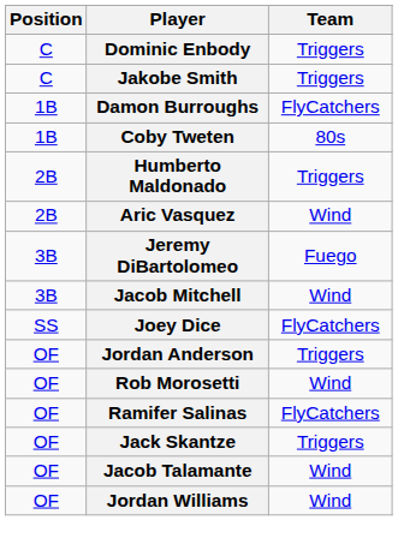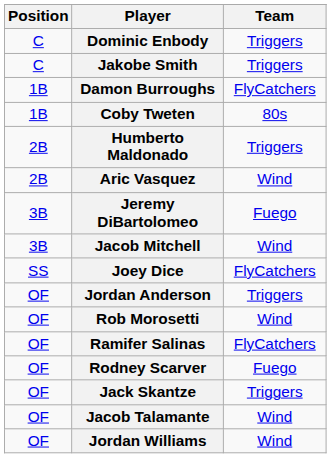 <table class="wikitable sortable plainrowheaders" style="text-align:center;">
 <tr>
 </tr>
 <tr>
 <th scope="col">Position</th>
 <th scope="col" style="width:150px;">Player</th>
 <th scope="col" style="width:100px;">Team</th>
 </tr>
 <tr>
 <td><a href='#'>C</a></td>
 <th scope="row" style="text-align:center">Dominic Enbody</th>
 <td><a href='#'>Triggers</a></td>
 </tr>
 <tr>
 <td><a href='#'>C</a></td>
 <th scope="row" style="text-align:center">Jakobe Smith</th>
 <td><a href='#'>Triggers</a></td>
 </tr>
 <tr>
 <td><a href='#'>1B</a></td>
 <th scope="row" style="text-align:center">Damon Burroughs</th>
 <td><a href='#'>FlyCatchers</a></td>
 </tr>
 <tr>
 <td><a href='#'>1B</a></td>
 <th scope="row" style="text-align:center">Coby Tweten</th>
 <td><a href='#'>80s</a></td>
 </tr>
 <tr>
 <td><a href='#'>2B</a></td>
 <th scope="row" style="text-align:center">Humberto Maldonado</th>
 <td><a href='#'>Triggers</a></td>
 </tr>
 <tr>
 <td><a href='#'>2B</a></td>
 <th scope="row" style="text-align:center">Aric Vasquez</th>
 <td><a href='#'>Wind</a></td>
 </tr>
 <tr>
 <td><a href='#'>3B</a></td>
 <th scope="row" style="text-align:center">Jeremy DiBartolomeo</th>
 <td><a href='#'>Fuego</a></td>
 </tr>
 <tr>
 <td><a href='#'>3B</a></td>
 <th scope="row" style="text-align:center">Jacob Mitchell</th>
 <td><a href='#'>Wind</a></td>
 </tr>
 <tr>
 <td><a href='#'>SS</a></td>
 <th scope="row" style="text-align:center">Joey Dice</th>
 <td><a href='#'>FlyCatchers</a></td>
 </tr>
 <tr>
 <td><a href='#'>OF</a></td>
 <th scope="row" style="text-align:center">Jordan Anderson</th>
 <td><a href='#'>Triggers</a></td>
 </tr>
 <tr>
 <td><a href='#'>OF</a></td>
 <th scope="row" style="text-align:center">Rob Morosetti</th>
 <td><a href='#'>Wind</a></td>
 </tr>
 <tr>
 <td><a href='#'>OF</a></td>
 <th scope="row" style="text-align:center">Ramifer Salinas</th>
 <td><a href='#'>FlyCatchers</a></td>
 </tr>
 <tr>
 <td><a href='#'>OF</a></td>
+<th scope="row" style="text-align:center">Rodney Scarver</th>
+<td><a href='#'>Fuego</a></td>
+</tr>
+<tr>
+<td><a href='#'>OF</a></td>
 <th scope="row" style="text-align:center">Jack Skantze</th>
 <td><a href='#'>Triggers</a></td>
 </tr>
 <tr>
 <td><a href='#'>OF</a></td>
 <th scope="row" style="text-align:center">Jacob Talamante</th>
 <td><a href='#'>Wind</a></td>
 </tr>
 <tr>
 <td><a href='#'>OF</a></td>
 <th scope="row" style="text-align:center">Jordan Williams</th>
 <td><a href='#'>Wind</a></td>
 </tr>
 </table>
